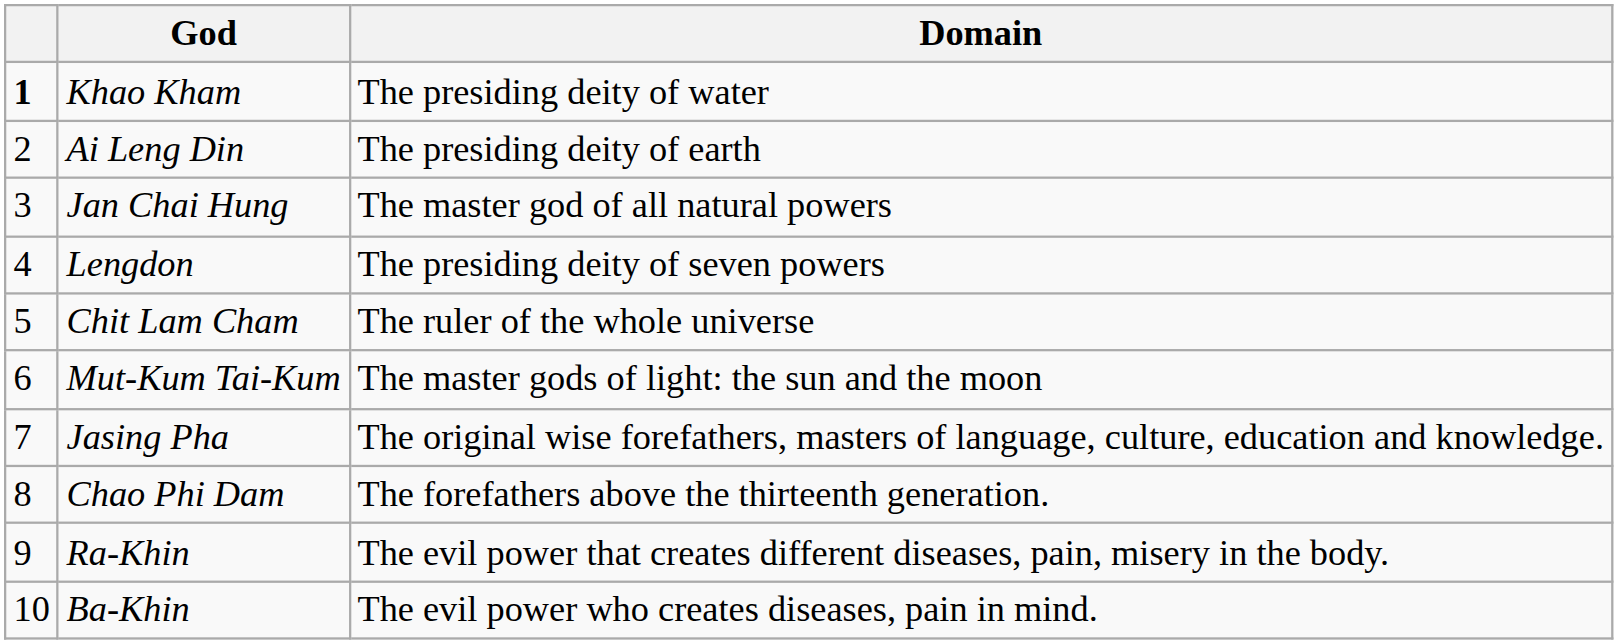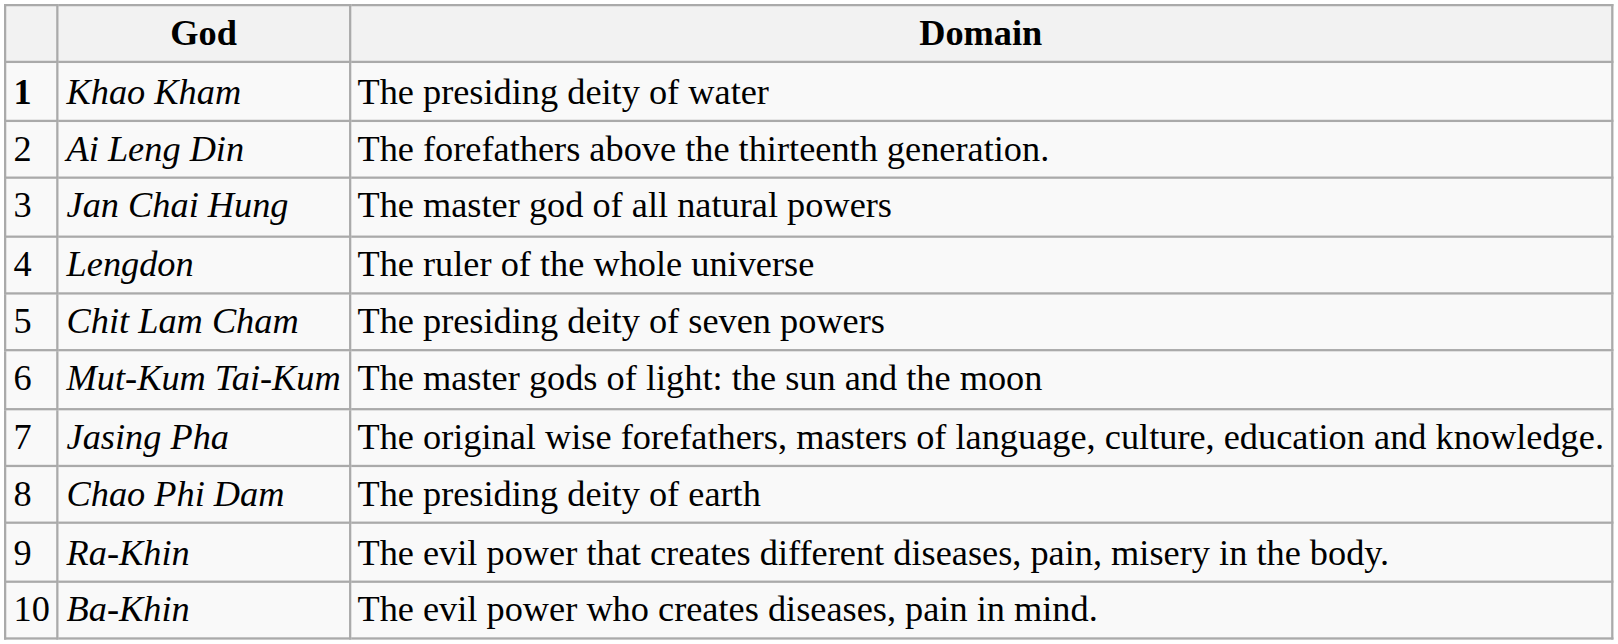 <table class="wikitable sortable mw-collapsible">
 <tr>
 <th></th>
 <th>God</th>
 <th>Domain</th>
 </tr>
 <tr>
 <td><strong>1</strong></td>
 <td><em>Khao Kham</em></td>
 <td>The presiding deity of water</td>
 </tr>
 <tr>
 <td>2</td>
 <td><em>Ai Leng Din</em></td>
-<td>The presiding deity of earth</td>
+<td>The forefathers above the thirteenth generation.</td>
 </tr>
 <tr>
 <td>3</td>
 <td><em>Jan Chai Hung</em></td>
 <td>The master god of all natural powers</td>
 </tr>
 <tr>
 <td>4</td>
 <td><em>Lengdon</em></td>
-<td>The presiding deity of seven powers</td>
+<td>The ruler of the whole universe</td>
 </tr>
 <tr>
 <td>5</td>
 <td><em>Chit Lam Cham</em></td>
-<td>The ruler of the whole universe</td>
+<td>The presiding deity of seven powers</td>
 </tr>
 <tr>
 <td>6</td>
 <td><em>Mut-Kum Tai-Kum</em></td>
 <td>The master gods of light: the sun and the moon</td>
 </tr>
 <tr>
 <td>7</td>
 <td><em>Jasing Pha</em></td>
 <td>The original wise forefathers, masters of language, culture, education and knowledge.</td>
 </tr>
 <tr>
 <td>8</td>
 <td><em>Chao Phi Dam</em></td>
-<td>The forefathers above the thirteenth generation.</td>
+<td>The presiding deity of earth</td>
 </tr>
 <tr>
 <td>9</td>
 <td><em>Ra-Khin</em></td>
 <td>The evil power that creates different diseases, pain, misery in the body.</td>
 </tr>
 <tr>
 <td>10</td>
 <td><em>Ba-Khin</em></td>
 <td>The evil power who creates diseases, pain in mind.</td>
 </tr>
 </table>
